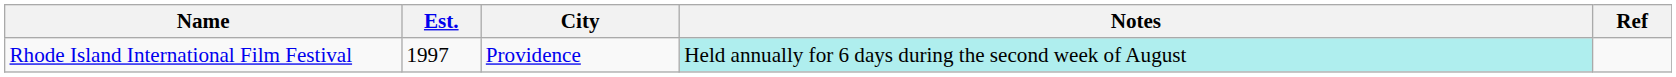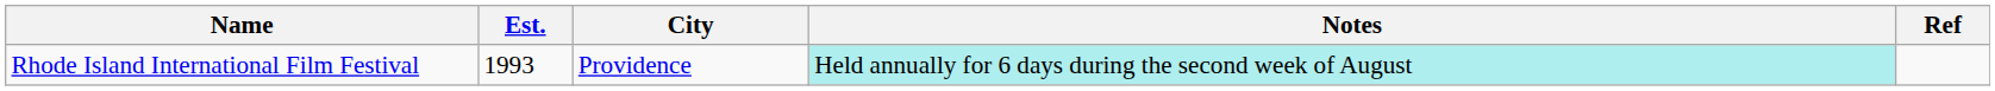 <table class="wikitable sortable" width=100%>
 <tr>
 <th style="width:20%;">Name</th>
 <th style="width:4%;"><a href='#'>Est.</a></th>
 <th style="width:10%;">City</th>
 <th style="width:46%;">Notes</th>
 <th style="width:4%;">Ref</th>
 </tr>
 <tr>
 <td><a href='#'>Rhode Island International Film Festival</a></td>
-<td>1997</td>
+<td>1993</td>
 <td><a href='#'>Providence</a></td>
 <td style="background: paleturquoise;">Held annually for 6 days during the second week of August</td>
 <td></td>
 </tr>
 </table>
